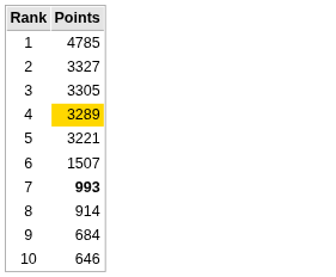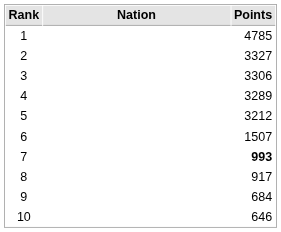 <table cellspacing="1" cellpadding="3" style="border:1px solid #AAAAAA;font-size:86%">
 <tr style="background-color: #E4E4E4;">
 <th style="border-bottom:1px solid #AAAAAA" width=10>Rank</th>
+<th style="border-bottom:1px solid #AAAAAA" width=200>Nation</th>
 <th style="border-bottom:1px solid #AAAAAA" width=20 align=right>Points</th>
 </tr>
 <tr>
 <td align=center>1</td>
+<td><strong></strong></td>
 <td align=right>4785</td>
 </tr>
 <tr>
 <td align=center>2</td>
+<td></td>
 <td align=right>3327</td>
 </tr>
 <tr>
 <td align=center>3</td>
-<td align=right>3305</td>
+<td></td>
+<td align=right>3306</td>
 </tr>
 <tr>
 <td align=center>4</td>
-<td align=right style="background: gold;">3289</td>
+<td></td>
+<td align=right>3289</td>
 </tr>
 <tr>
 <td align=center>5</td>
-<td align=right>3221</td>
+<td></td>
+<td align=right>3212</td>
 </tr>
 <tr>
 <td align=center>6</td>
+<td></td>
 <td align=right>1507</td>
 </tr>
 <tr>
 <td align=center>7</td>
+<td></td>
 <td align=right><strong>993</strong></td>
 </tr>
 <tr>
 <td align=center>8</td>
-<td align=right>914</td>
+<td></td>
+<td align=right>917</td>
 </tr>
 <tr>
 <td align=center>9</td>
+<td></td>
 <td align=right>684</td>
 </tr>
 <tr>
 <td align=center>10</td>
+<td></td>
 <td align=right>646</td>
 </tr>
 </table>
